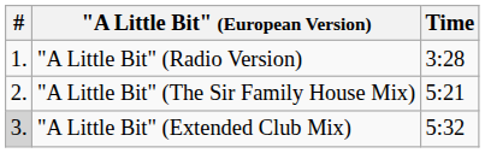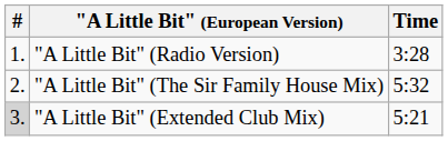 <table class="wikitable">
 <tr>
 <th>#</th>
 <th width="">"A Little Bit" <small>(European Version)</small></th>
 <th>Time</th>
 </tr>
 <tr>
 <td>1.</td>
 <td>"A Little Bit" (Radio Version)</td>
 <td>3:28</td>
 </tr>
 <tr>
 <td>2.</td>
 <td>"A Little Bit" (The Sir Family House Mix)</td>
-<td>5:21</td>
+<td>5:32</td>
 </tr>
 <tr>
 <td style="background: lightgrey;">3.</td>
 <td>"A Little Bit" (Extended Club Mix)</td>
-<td>5:32</td>
+<td>5:21</td>
 </tr>
 </table>
